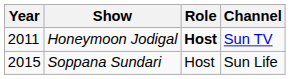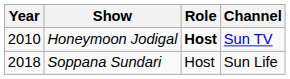 <table class="wikitable sortable">
 <tr>
 <th scope="col">Year</th>
 <th scope="col">Show</th>
 <th scope="col">Role</th>
 <th scope="col">Channel</th>
 </tr>
 <tr>
-<td>2011</td>
+<td>2010</td>
 <td><em>Honeymoon Jodigal</em></td>
 <td><strong>Host</strong></td>
 <td><a href='#'>Sun TV</a></td>
 </tr>
 <tr>
-<td>2015</td>
+<td>2018</td>
 <td><em>Soppana Sundari</em></td>
 <td>Host</td>
 <td>Sun Life</td>
 </tr>
 </table>
